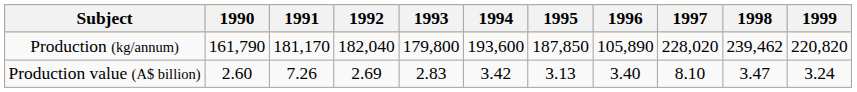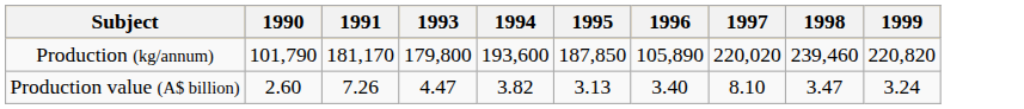 <table class="wikitable">
 <tr style="text-align:center; background:#daa520;">
 <th>Subject</th>
 <th>1990</th>
 <th>1991</th>
-<th>1992</th>
 <th>1993</th>
 <th>1994</th>
 <th>1995</th>
 <th>1996</th>
 <th>1997</th>
 <th>1998</th>
 <th>1999</th>
 </tr>
 <tr style="text-align:center;">
 <td>Production <small>(kg/annum)</small></td>
-<td>161,790</td>
+<td>101,790</td>
 <td>181,170</td>
-<td>182,040</td>
 <td>179,800</td>
 <td>193,600</td>
 <td>187,850</td>
 <td>105,890</td>
-<td>228,020</td>
-<td>239,462</td>
+<td>220,020</td>
+<td>239,460</td>
 <td>220,820</td>
 </tr>
 <tr style="text-align:center;">
 <td>Production value <small>(A$ billion)</small></td>
 <td>2.60</td>
 <td>7.26</td>
-<td>2.69</td>
-<td>2.83</td>
-<td>3.42</td>
+<td>4.47</td>
+<td>3.82</td>
 <td>3.13</td>
 <td>3.40</td>
 <td>8.10</td>
 <td>3.47</td>
 <td>3.24</td>
 </tr>
 </table>
